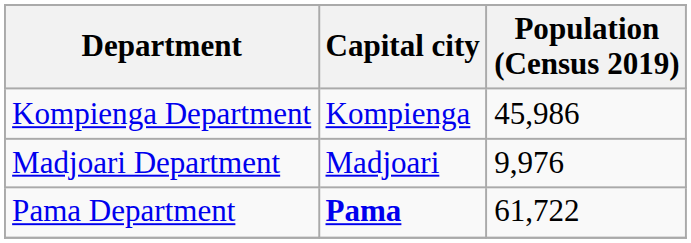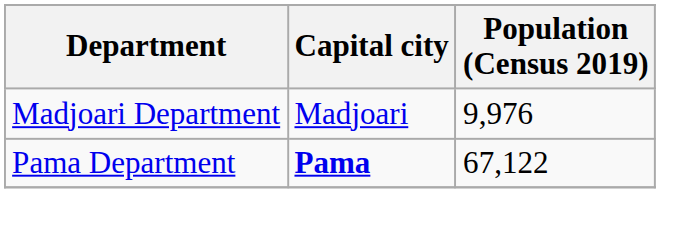 <table class="wikitable">
 <tr>
 </tr>
 <tr>
 <th>Department</th>
 <th>Capital city</th>
 <th>Population <br>(Census 2019)</th>
 </tr>
 <tr>
-<td><a href='#'>Kompienga Department</a></td>
-<td><a href='#'>Kompienga</a></td>
-<td>45,986</td>
-</tr>
-<tr>
 <td><a href='#'>Madjoari Department</a></td>
 <td><a href='#'>Madjoari</a></td>
 <td>9,976</td>
 </tr>
 <tr>
 <td><a href='#'>Pama Department</a></td>
 <td><strong><a href='#'>Pama</a></strong></td>
-<td>61,722</td>
+<td>67,122</td>
 </tr>
 <tr>
 </tr>
 </table>
